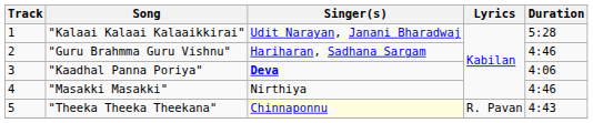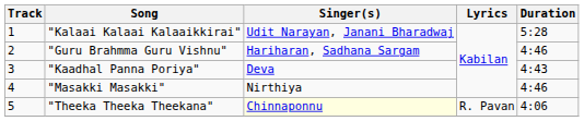 <table class="wikitable" style="font-size:95%;">
 <tr>
 <th>Track</th>
 <th>Song</th>
 <th>Singer(s)</th>
 <th>Lyrics</th>
 <th>Duration</th>
 </tr>
 <tr>
 <td>1</td>
 <td>"Kalaai Kalaai Kalaaikkirai"</td>
 <td><a href='#'>Udit Narayan</a>, <a href='#'>Janani Bharadwaj</a></td>
 <td rowspan=4><a href='#'>Kabilan</a></td>
 <td>5:28</td>
 </tr>
 <tr>
 <td>2</td>
 <td>"Guru Brahmma Guru Vishnu"</td>
 <td><a href='#'>Hariharan</a>, <a href='#'>Sadhana Sargam</a></td>
 <td>4:46</td>
 </tr>
 <tr>
 <td>3</td>
 <td>"Kaadhal Panna Poriya"</td>
-<td><strong><a href='#'>Deva</a></strong></td>
-<td>4:06</td>
+<td><a href='#'>Deva</a></td>
+<td>4:43</td>
 </tr>
 <tr>
 <td>4</td>
 <td>"Masakki Masakki"</td>
 <td>Nirthiya</td>
 <td>4:46</td>
 </tr>
 <tr>
 <td>5</td>
 <td>"Theeka Theeka Theekana"</td>
 <td style="background: lightyellow;"><a href='#'>Chinnaponnu</a></td>
 <td>R. Pavan</td>
-<td>4:43</td>
+<td>4:06</td>
 </tr>
 <tr>
 </tr>
 </table>
